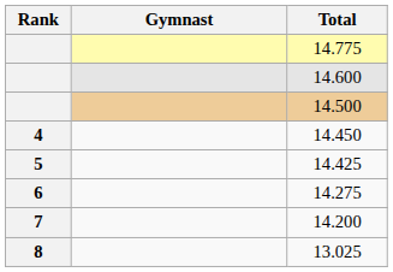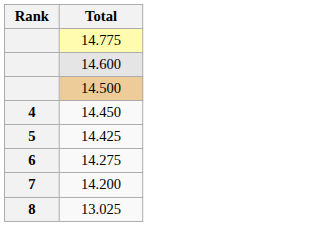 <table class="wikitable sortable" style="text-align:center; font-size:95%">
 <tr>
 <th scope="col" style="width:50px;">Rank</th>
-<th scope="col" style="width:180px;">Gymnast</th>
 <th scope="col" style="width:80px;">Total</th>
 </tr>
 <tr style="background:#fffcaf;">
 <th scope=row style="text-align:center"></th>
-<td style="text-align:left;"></td>
 <td>14.775</td>
 </tr>
 <tr style="background:#e5e5e5;">
 <th scope=row style="text-align:center"></th>
-<td style="text-align:left;"></td>
 <td>14.600</td>
 </tr>
 <tr style="background:#ec9;">
 <th scope=row style="text-align:center"></th>
-<td style="text-align:left;"></td>
 <td>14.500</td>
 </tr>
 <tr>
 <th scope=row style="text-align:center">4</th>
-<td style="text-align:left;"></td>
 <td>14.450</td>
 </tr>
 <tr>
 <th scope=row style="text-align:center">5</th>
-<td style="text-align:left;"></td>
 <td>14.425</td>
 </tr>
 <tr>
 <th scope=row style="text-align:center">6</th>
-<td style="text-align:left;"></td>
 <td>14.275</td>
 </tr>
 <tr>
 <th scope=row style="text-align:center">7</th>
-<td style="text-align:left;"></td>
 <td>14.200</td>
 </tr>
 <tr>
 <th scope=row style="text-align:center">8</th>
-<td style="text-align:left;"></td>
 <td>13.025</td>
 </tr>
 </table>
